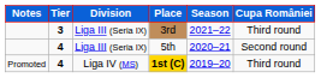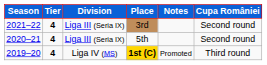 <table class="wikitable" style="text-align:center; font-size:90%">
 <tr>
-<th style="background:#0a61d8;color:#FFFFFF;border:1px solid #e10000;">Notes</th>
+<th style="background:#0a61d8;color:#FFFFFF;border:1px solid #e10000;">Season</th>
 <th style="background:#0a61d8;color:#FFFFFF;border:1px solid #e10000;">Tier</th>
 <th style="background:#0a61d8;color:#FFFFFF;border:1px solid #e10000;">Division</th>
 <th style="background:#0a61d8;color:#FFFFFF;border:1px solid #e10000;">Place</th>
-<th style="background:#0a61d8;color:#FFFFFF;border:1px solid #e10000;">Season</th>
+<th style="background:#0a61d8;color:#FFFFFF;border:1px solid #e10000;">Notes</th>
 <th style="background:#0a61d8;color:#FFFFFF;border:1px solid #e10000;">Cupa României</th>
 </tr>
 <tr>
-<td></td>
-<td><strong>3</strong></td>
+<td><a href='#'>2021–22</a></td>
+<td><strong>4</strong></td>
 <td><a href='#'>Liga III</a> <small>(Seria IX)</small></td>
 <td align=center bgcolor=#BF8D5B>3rd</td>
-<td><a href='#'>2021–22</a></td>
-<td>Third round</td>
+<td></td>
+<td>Second round</td>
 </tr>
 <tr>
-<td></td>
+<td><a href='#'>2020–21</a></td>
 <td><strong>4</strong></td>
 <td><a href='#'>Liga III</a> <small>(Seria IX)</small></td>
 <td>5th</td>
-<td><a href='#'>2020–21</a></td>
+<td></td>
 <td>Second round</td>
 </tr>
 <tr>
-<td><small>Promoted</small></td>
+<td><a href='#'>2019–20</a></td>
 <td><strong>4</strong></td>
 <td>Liga IV <small>(<a href='#'>MS</a>)</small></td>
 <td align=center bgcolor=gold><strong>1st (C)</strong></td>
-<td><a href='#'>2019–20</a></td>
+<td><small>Promoted</small></td>
 <td>Third round</td>
 </tr>
 </table>
